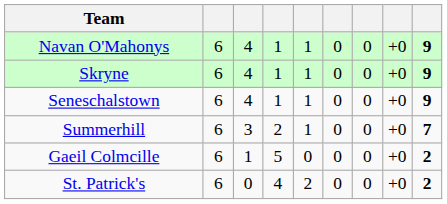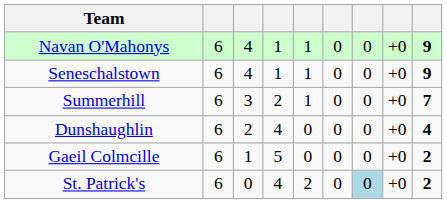 <table class="wikitable" style="text-align:center">
 <tr>
 <th style="width:175px;">Team</th>
 <th width="20"></th>
 <th width="20"></th>
 <th width="20"></th>
 <th width="20"></th>
 <th width="20"></th>
 <th width="20"></th>
 <th width="20"></th>
 <th width="20"></th>
 </tr>
 <tr style="background:#cfc;">
 <td><a href='#'>Navan O'Mahonys</a></td>
-<td>6</td>
-<td>4</td>
-<td>1</td>
-<td>1</td>
-<td>0</td>
-<td>0</td>
-<td>+0</td>
-<td><strong>9</strong></td>
-</tr>
-<tr style="background:#cfc;">
-<td><a href='#'>Skryne</a></td>
 <td>6</td>
 <td>4</td>
 <td>1</td>
 <td>1</td>
 <td>0</td>
 <td>0</td>
 <td>+0</td>
 <td><strong>9</strong></td>
 </tr>
 <tr>
 <td><a href='#'>Seneschalstown</a></td>
 <td>6</td>
 <td>4</td>
 <td>1</td>
 <td>1</td>
 <td>0</td>
 <td>0</td>
 <td>+0</td>
 <td><strong>9</strong></td>
 </tr>
 <tr>
 <td><a href='#'>Summerhill</a></td>
 <td>6</td>
 <td>3</td>
 <td>2</td>
 <td>1</td>
 <td>0</td>
 <td>0</td>
 <td>+0</td>
 <td><strong>7</strong></td>
 </tr>
 <tr>
+<td><a href='#'>Dunshaughlin</a></td>
+<td>6</td>
+<td>2</td>
+<td>4</td>
+<td>0</td>
+<td>0</td>
+<td>0</td>
+<td>+0</td>
+<td><strong>4</strong></td>
+</tr>
+<tr>
 <td><a href='#'>Gaeil Colmcille</a></td>
 <td>6</td>
 <td>1</td>
 <td>5</td>
 <td>0</td>
 <td>0</td>
 <td>0</td>
 <td>+0</td>
 <td><strong>2</strong></td>
 </tr>
 <tr>
 <td><a href='#'>St. Patrick's</a></td>
 <td>6</td>
 <td>0</td>
 <td>4</td>
 <td>2</td>
 <td>0</td>
-<td>0</td>
+<td style="background: lightblue;">0</td>
 <td>+0</td>
 <td><strong>2</strong></td>
 </tr>
 </table>
